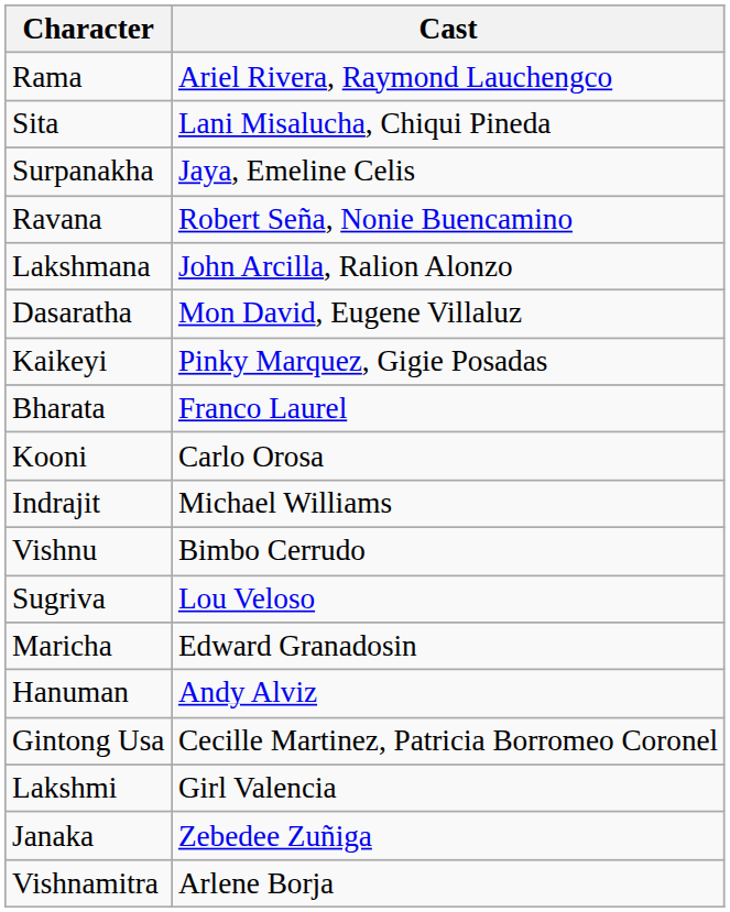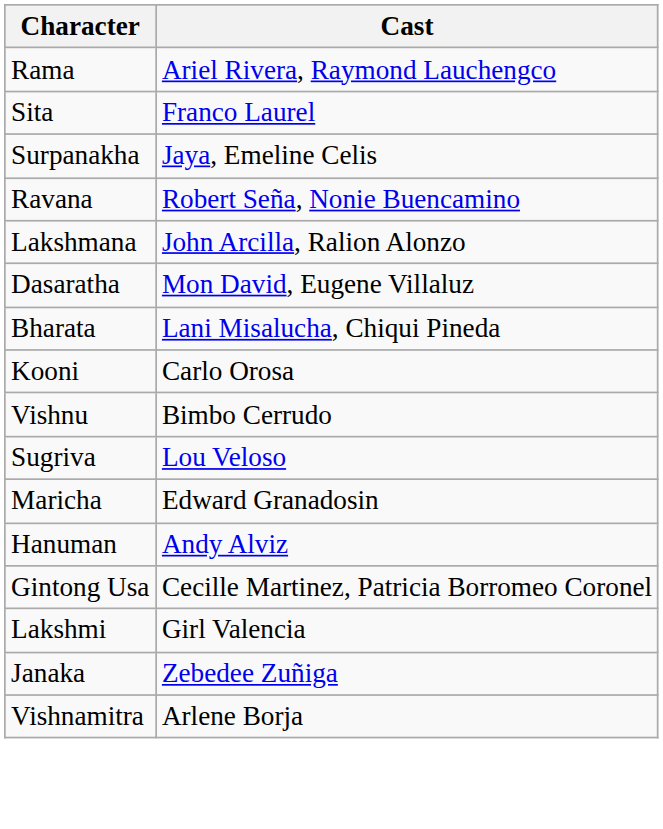 <table class="wikitable">
 <tr>
 <th>Character</th>
 <th>Cast</th>
 </tr>
 <tr>
 <td>Rama</td>
 <td><a href='#'>Ariel Rivera</a>, <a href='#'>Raymond Lauchengco</a></td>
 </tr>
 <tr>
 <td>Sita</td>
-<td><a href='#'>Lani Misalucha</a>, Chiqui Pineda</td>
+<td><a href='#'>Franco Laurel</a></td>
 </tr>
 <tr>
 <td>Surpanakha</td>
 <td><a href='#'>Jaya</a>, Emeline Celis</td>
 </tr>
 <tr>
 <td>Ravana</td>
 <td><a href='#'>Robert Seña</a>, <a href='#'>Nonie Buencamino</a></td>
 </tr>
 <tr>
 <td>Lakshmana</td>
 <td><a href='#'>John Arcilla</a>, Ralion Alonzo</td>
 </tr>
 <tr>
 <td>Dasaratha</td>
 <td><a href='#'>Mon David</a>, Eugene Villaluz</td>
 </tr>
 <tr>
-<td>Kaikeyi</td>
-<td><a href='#'>Pinky Marquez</a>, Gigie Posadas</td>
-</tr>
-<tr>
 <td>Bharata</td>
-<td><a href='#'>Franco Laurel</a></td>
+<td><a href='#'>Lani Misalucha</a>, Chiqui Pineda</td>
 </tr>
 <tr>
 <td>Kooni</td>
 <td>Carlo Orosa</td>
-</tr>
-<tr>
-<td>Indrajit</td>
-<td>Michael Williams</td>
 </tr>
 <tr>
 <td>Vishnu</td>
 <td>Bimbo Cerrudo</td>
 </tr>
 <tr>
 <td>Sugriva</td>
 <td><a href='#'>Lou Veloso</a></td>
 </tr>
 <tr>
 <td>Maricha</td>
 <td>Edward Granadosin</td>
 </tr>
 <tr>
 <td>Hanuman</td>
 <td><a href='#'>Andy Alviz</a></td>
 </tr>
 <tr>
 <td>Gintong Usa</td>
 <td>Cecille Martinez, Patricia Borromeo Coronel</td>
 </tr>
 <tr>
 <td>Lakshmi</td>
 <td>Girl Valencia</td>
 </tr>
 <tr>
 <td>Janaka</td>
 <td><a href='#'>Zebedee Zuñiga</a></td>
 </tr>
 <tr>
 <td>Vishnamitra</td>
 <td>Arlene Borja</td>
 </tr>
 </table>
